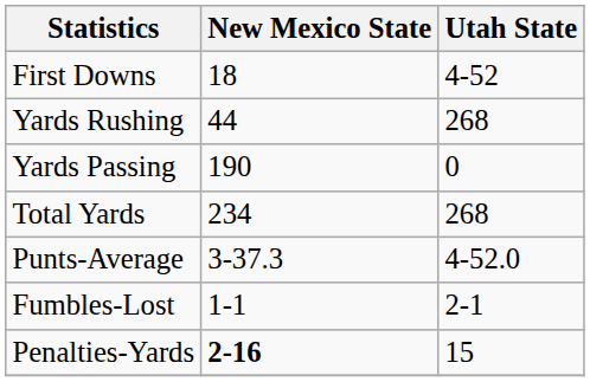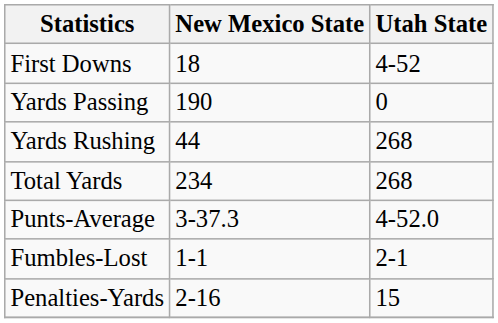 <table class="wikitable">
 <tr>
 <th>Statistics</th>
 <th>New Mexico State</th>
 <th>Utah State</th>
 </tr>
 <tr>
 <td>First Downs</td>
 <td>18</td>
 <td>4-52</td>
 </tr>
 <tr>
+<td>Yards Passing</td>
+<td>190</td>
+<td>0</td>
+</tr>
+<tr>
 <td>Yards Rushing</td>
 <td>44</td>
 <td>268</td>
-</tr>
-<tr>
-<td>Yards Passing</td>
-<td>190</td>
-<td>0</td>
 </tr>
 <tr>
 <td>Total Yards</td>
 <td>234</td>
 <td>268</td>
 </tr>
 <tr>
 <td>Punts-Average</td>
 <td>3-37.3</td>
 <td>4-52.0</td>
 </tr>
 <tr>
 <td>Fumbles-Lost</td>
 <td>1-1</td>
 <td>2-1</td>
 </tr>
 <tr>
 <td>Penalties-Yards</td>
-<td><strong>2-16</strong></td>
+<td>2-16</td>
 <td>15</td>
 </tr>
 <tr>
 </tr>
 </table>
